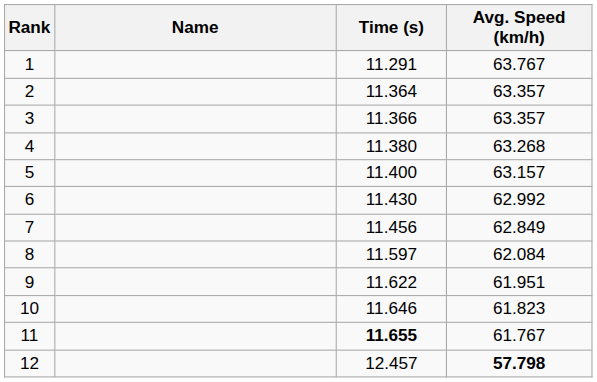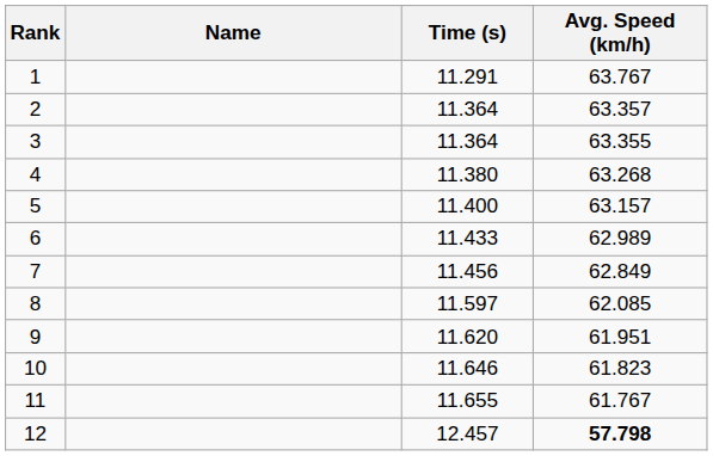 <table class="wikitable sortable" style="text-align:center;">
 <tr>
 <th>Rank</th>
 <th style="width:16em">Name</th>
 <th style="width:6em">Time (s)</th>
 <th style="width:8em">Avg. Speed (km/h)</th>
 </tr>
 <tr>
 <td>1</td>
 <td align=left></td>
 <td>11.291</td>
 <td>63.767</td>
 </tr>
 <tr>
 <td>2</td>
 <td align=left></td>
 <td>11.364</td>
 <td>63.357</td>
 </tr>
 <tr>
 <td>3</td>
 <td align=left></td>
-<td>11.366</td>
-<td>63.357</td>
+<td>11.364</td>
+<td>63.355</td>
 </tr>
 <tr>
 <td>4</td>
 <td align=left></td>
 <td>11.380</td>
 <td>63.268</td>
 </tr>
 <tr>
 <td>5</td>
 <td align=left></td>
 <td>11.400</td>
 <td>63.157</td>
 </tr>
 <tr>
 <td>6</td>
 <td align=left></td>
-<td>11.430</td>
-<td>62.992</td>
+<td>11.433</td>
+<td>62.989</td>
 </tr>
 <tr>
 <td>7</td>
 <td align=left></td>
 <td>11.456</td>
 <td>62.849</td>
 </tr>
 <tr>
 <td>8</td>
 <td align=left></td>
 <td>11.597</td>
-<td>62.084</td>
+<td>62.085</td>
 </tr>
 <tr>
 <td>9</td>
 <td align=left></td>
-<td>11.622</td>
+<td>11.620</td>
 <td>61.951</td>
 </tr>
 <tr>
 <td>10</td>
 <td align=left></td>
 <td>11.646</td>
 <td>61.823</td>
 </tr>
 <tr>
 <td>11</td>
 <td align=left></td>
-<td><strong>11.655</strong></td>
+<td>11.655</td>
 <td>61.767</td>
 </tr>
 <tr>
 <td>12</td>
 <td align=left></td>
 <td>12.457</td>
 <td><strong>57.798</strong></td>
 </tr>
 </table>
